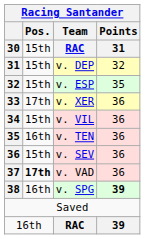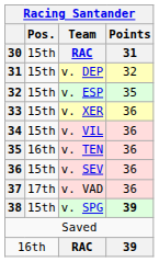 <table class="wikitable" style="font-size: 85%">
 <tr>
 <th colspan="4"><a href='#'>Racing Santander</a></th>
 </tr>
 <tr>
 <th></th>
 <th>Pos.</th>
 <th>Team</th>
 <th>Points</th>
 </tr>
 <tr>
 <th>30</th>
 <td style="text-align:center;">15th</td>
 <th><a href='#'>RAC</a></th>
 <th>31</th>
 </tr>
 <tr>
 <th>31</th>
 <td style="text-align:center;">15th</td>
 <td style="text-align:center; background:#ffb;">v. <a href='#'>DEP</a></td>
 <td style="text-align:center; background:#ffb;">32</td>
 </tr>
 <tr>
 <th>32</th>
 <td style="text-align:center;">15th</td>
 <td style="text-align:center; background:#dfd;">v. <a href='#'>ESP</a></td>
 <td style="text-align:center; background:#dfd;">35</td>
 </tr>
 <tr>
 <th>33</th>
-<td style="text-align:center;">17th</td>
+<td style="text-align:center;">15th</td>
 <td style="text-align:center; background:#ffb;">v. <a href='#'>XER</a></td>
 <td style="text-align:center; background:#ffb;">36</td>
 </tr>
 <tr>
 <th>34</th>
 <td style="text-align:center;">15th</td>
 <td style="text-align:center; background:#fdd;">v. <a href='#'>VIL</a></td>
 <td style="text-align:center; background:#fdd;">36</td>
 </tr>
 <tr>
 <th>35</th>
 <td style="text-align:center;">16th</td>
 <td style="text-align:center; background:#fdd;">v. <a href='#'>TEN</a></td>
 <td style="text-align:center; background:#fdd;">36</td>
 </tr>
 <tr>
 <th>36</th>
 <td style="text-align:center;">15th</td>
 <td style="text-align:center; background:#fdd;">v. <a href='#'>SEV</a></td>
 <td style="text-align:center; background:#fdd;">36</td>
 </tr>
 <tr>
 <th>37</th>
-<td style="text-align:center;"><strong>17th</strong></td>
+<td style="text-align:center;">17th</td>
 <td style="text-align:center; background:#fdd;">v. VAD</td>
 <td style="text-align:center; background:#fdd;">36</td>
 </tr>
 <tr>
 <th>38</th>
-<td style="text-align:center;">16th</td>
+<td style="text-align:center;">15th</td>
 <td style="text-align:center; background:#dfd;">v. <a href='#'>SPG</a></td>
 <td style="text-align:center; background:#dfd;"><strong>39</strong></td>
 </tr>
 <tr>
 <td colspan="4" style="text-align:center;">Saved</td>
 </tr>
 <tr>
 <td colspan="2" style="text-align:center;">16th</td>
 <th>RAC</th>
 <th>39</th>
 </tr>
 </table>
